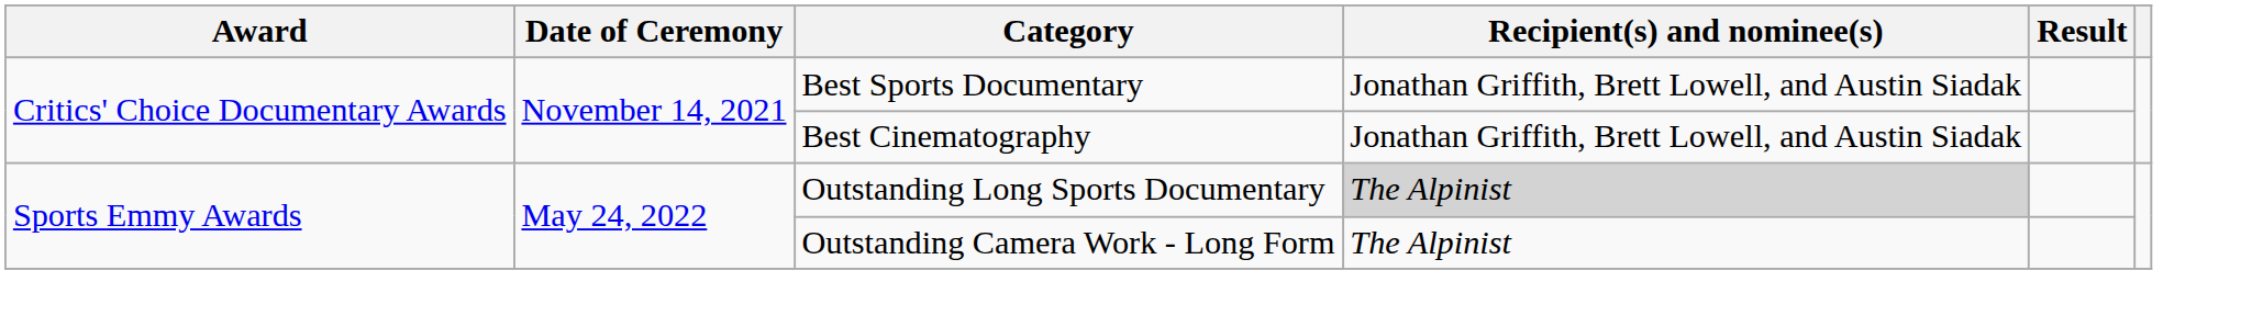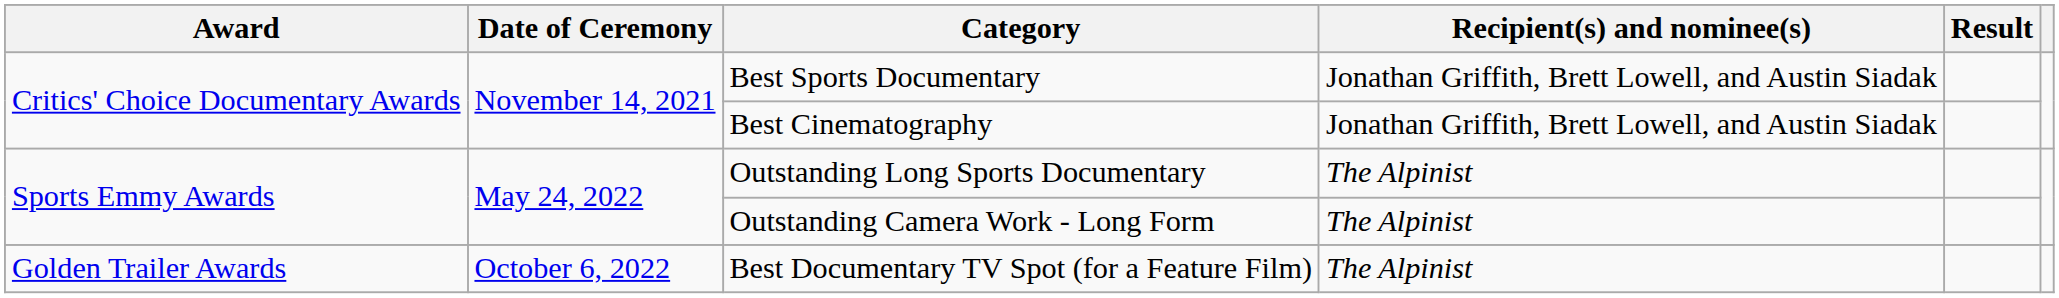 <table class="wikitable sortable">
 <tr>
 <th>Award</th>
 <th>Date of Ceremony</th>
 <th>Category</th>
 <th>Recipient(s) and nominee(s)</th>
 <th>Result</th>
 <th class="unsortable"></th>
 </tr>
 <tr>
 <td rowspan="2"><a href='#'>Critics' Choice Documentary Awards</a></td>
 <td rowspan="2"><a href='#'>November 14, 2021</a></td>
 <td>Best Sports Documentary</td>
 <td>Jonathan Griffith, Brett Lowell, and Austin Siadak</td>
 <td></td>
 <td rowspan="2" style="text-align:center;"></td>
 </tr>
 <tr>
 <td>Best Cinematography</td>
 <td>Jonathan Griffith, Brett Lowell, and Austin Siadak</td>
 <td></td>
 </tr>
 <tr>
 <td rowspan="2"><a href='#'>Sports Emmy Awards</a></td>
 <td rowspan="2"><a href='#'>May 24, 2022</a></td>
 <td>Outstanding Long Sports Documentary</td>
-<td style="background: lightgrey;"><em>The Alpinist</em></td>
+<td><em>The Alpinist</em></td>
 <td></td>
 <td rowspan="2" style="text-align:center;"></td>
 </tr>
 <tr>
 <td>Outstanding Camera Work - Long Form</td>
 <td><em>The Alpinist</em></td>
 <td></td>
 </tr>
+<tr>
+<td><a href='#'>Golden Trailer Awards</a></td>
+<td><a href='#'>October 6, 2022</a></td>
+<td>Best Documentary TV Spot (for a Feature Film)</td>
+<td><em>The Alpinist</em></td>
+<td></td>
+<td></td>
+</tr>
 </table>
